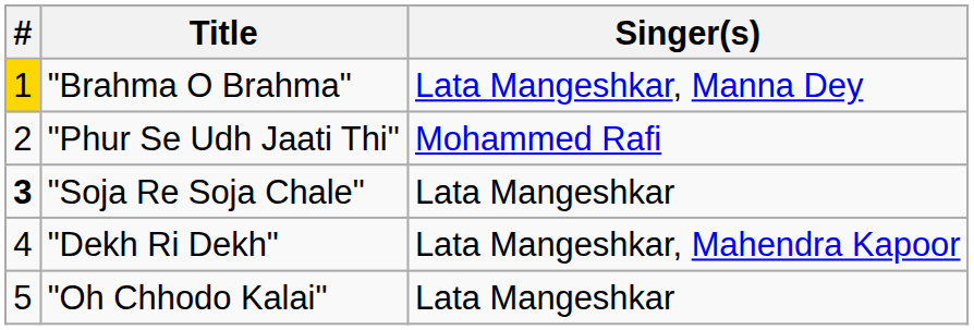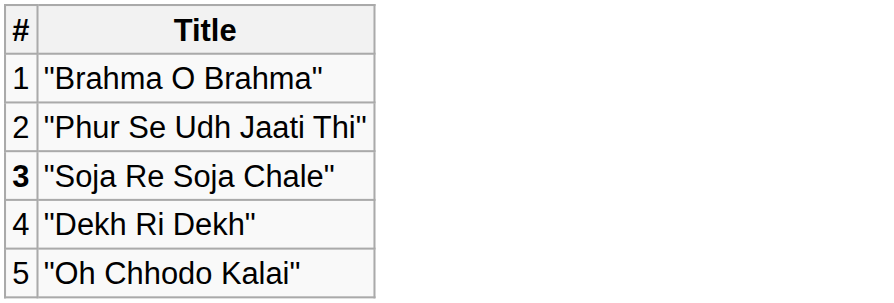 <table class="wikitable" style="font-size:95%;">
 <tr>
 <th>#</th>
 <th>Title</th>
-<th>Singer(s)</th>
 </tr>
 <tr>
-<td style="background: gold;">1</td>
+<td>1</td>
 <td>"Brahma O Brahma"</td>
-<td><a href='#'>Lata Mangeshkar</a>, <a href='#'>Manna Dey</a></td>
 </tr>
 <tr>
 <td>2</td>
 <td>"Phur Se Udh Jaati Thi"</td>
-<td><a href='#'>Mohammed Rafi</a></td>
 </tr>
 <tr>
 <td><strong>3</strong></td>
 <td>"Soja Re Soja Chale"</td>
-<td>Lata Mangeshkar</td>
 </tr>
 <tr>
 <td>4</td>
 <td>"Dekh Ri Dekh"</td>
-<td>Lata Mangeshkar, <a href='#'>Mahendra Kapoor</a></td>
 </tr>
 <tr>
 <td>5</td>
 <td>"Oh Chhodo Kalai"</td>
-<td>Lata Mangeshkar</td>
 </tr>
 </table>
